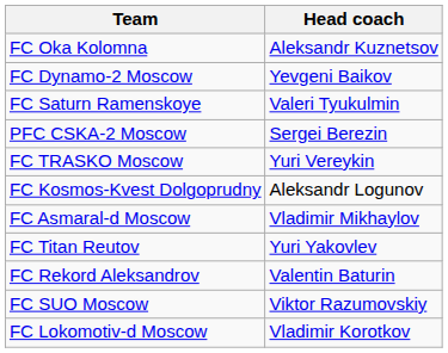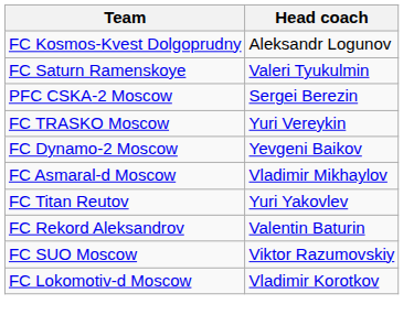 <table class="wikitable" style="float:left; margin-right:1em">
 <tr>
 <th>Team</th>
 <th>Head coach</th>
 </tr>
 <tr>
-<td><a href='#'>FC Oka Kolomna</a></td>
-<td><a href='#'>Aleksandr Kuznetsov</a></td>
-</tr>
-<tr>
-<td><a href='#'>FC Dynamo-2 Moscow</a></td>
-<td><a href='#'>Yevgeni Baikov</a></td>
+<td><a href='#'>FC Kosmos-Kvest Dolgoprudny</a></td>
+<td>Aleksandr Logunov</td>
 </tr>
 <tr>
 <td><a href='#'>FC Saturn Ramenskoye</a></td>
 <td><a href='#'>Valeri Tyukulmin</a></td>
 </tr>
 <tr>
 <td><a href='#'>PFC CSKA-2 Moscow</a></td>
 <td><a href='#'>Sergei Berezin</a></td>
 </tr>
 <tr>
 <td><a href='#'>FC TRASKO Moscow</a></td>
 <td><a href='#'>Yuri Vereykin</a></td>
 </tr>
 <tr>
-<td><a href='#'>FC Kosmos-Kvest Dolgoprudny</a></td>
-<td>Aleksandr Logunov</td>
+<td><a href='#'>FC Dynamo-2 Moscow</a></td>
+<td><a href='#'>Yevgeni Baikov</a></td>
 </tr>
 <tr>
 <td><a href='#'>FC Asmaral-d Moscow</a></td>
 <td><a href='#'>Vladimir Mikhaylov</a></td>
 </tr>
 <tr>
 <td><a href='#'>FC Titan Reutov</a></td>
 <td><a href='#'>Yuri Yakovlev</a></td>
 </tr>
 <tr>
 <td><a href='#'>FC Rekord Aleksandrov</a></td>
 <td><a href='#'>Valentin Baturin</a></td>
 </tr>
 <tr>
 <td><a href='#'>FC SUO Moscow</a></td>
 <td><a href='#'>Viktor Razumovskiy</a></td>
 </tr>
 <tr>
 <td><a href='#'>FC Lokomotiv-d Moscow</a></td>
 <td><a href='#'>Vladimir Korotkov</a></td>
 </tr>
 </table>
